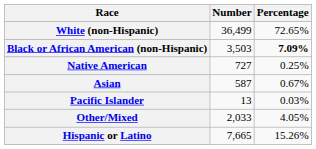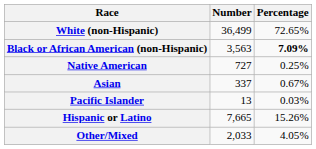 <table class="wikitable" style="text-align:right">
 <tr>
 <th scope="col">Race</th>
 <th scope="col">Number</th>
 <th scope="col">Percentage</th>
 </tr>
 <tr>
 <th scope="row"><a href='#'>White</a> (non-Hispanic)</th>
 <td>36,499</td>
 <td>72.65%</td>
 </tr>
 <tr>
 <th scope="row"><a href='#'>Black or African American</a> (non-Hispanic)</th>
-<td>3,503</td>
+<td>3,563</td>
 <td><strong>7.09%</strong></td>
 </tr>
 <tr>
 <th scope="row"><a href='#'>Native American</a></th>
 <td>727</td>
 <td>0.25%</td>
 </tr>
 <tr>
 <th scope="row"><a href='#'>Asian</a></th>
-<td>587</td>
+<td>337</td>
 <td>0.67%</td>
 </tr>
 <tr>
 <th scope="row"><a href='#'>Pacific Islander</a></th>
 <td>13</td>
 <td>0.03%</td>
 </tr>
 <tr>
+<th scope="row"><a href='#'>Hispanic</a> or <a href='#'>Latino</a></th>
+<td>7,665</td>
+<td>15.26%</td>
+</tr>
+<tr>
 <th scope="row"><a href='#'>Other/Mixed</a></th>
 <td>2,033</td>
 <td>4.05%</td>
 </tr>
-<tr>
-<th scope="row"><a href='#'>Hispanic</a> or <a href='#'>Latino</a></th>
-<td>7,665</td>
-<td>15.26%</td>
-</tr>
 </table>
